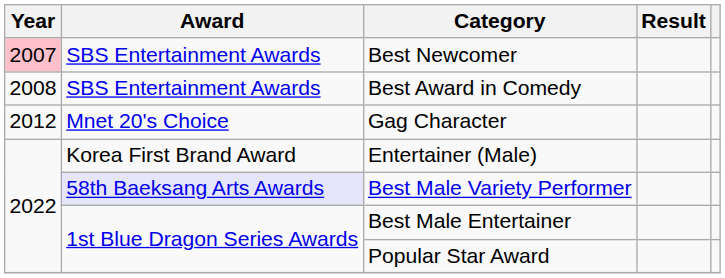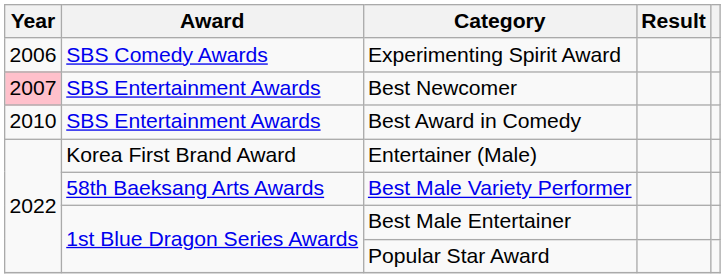 <table class="wikitable">
 <tr>
 <th>Year</th>
 <th>Award</th>
 <th>Category</th>
 <th>Result</th>
 <th></th>
 </tr>
 <tr>
+<td>2006</td>
+<td><a href='#'>SBS Comedy Awards</a></td>
+<td>Experimenting Spirit Award</td>
+<td></td>
+<td></td>
+</tr>
+<tr>
 <td style="background: pink;">2007</td>
 <td><a href='#'>SBS Entertainment Awards</a></td>
 <td>Best Newcomer</td>
 <td></td>
 <td></td>
 </tr>
 <tr>
-<td>2008</td>
+<td>2010</td>
 <td><a href='#'>SBS Entertainment Awards</a></td>
 <td>Best Award in Comedy</td>
-<td></td>
-<td></td>
-</tr>
-<tr>
-<td>2012</td>
-<td><a href='#'>Mnet 20's Choice</a></td>
-<td>Gag Character</td>
 <td></td>
 <td></td>
 </tr>
 <tr>
 <td rowspan=4>2022</td>
 <td>Korea First Brand Award</td>
 <td>Entertainer (Male)</td>
 <td></td>
 <td></td>
 </tr>
 <tr>
-<td style="background: lavender;"><a href='#'>58th Baeksang Arts Awards</a></td>
+<td><a href='#'>58th Baeksang Arts Awards</a></td>
 <td><a href='#'>Best Male Variety Performer</a></td>
 <td></td>
 <td></td>
 </tr>
 <tr>
 <td rowspan=2><a href='#'>1st Blue Dragon Series Awards</a></td>
 <td>Best Male Entertainer</td>
 <td></td>
 <td></td>
 </tr>
 <tr>
 <td>Popular Star Award</td>
 <td></td>
 <td></td>
 </tr>
 <tr>
 </tr>
 </table>
